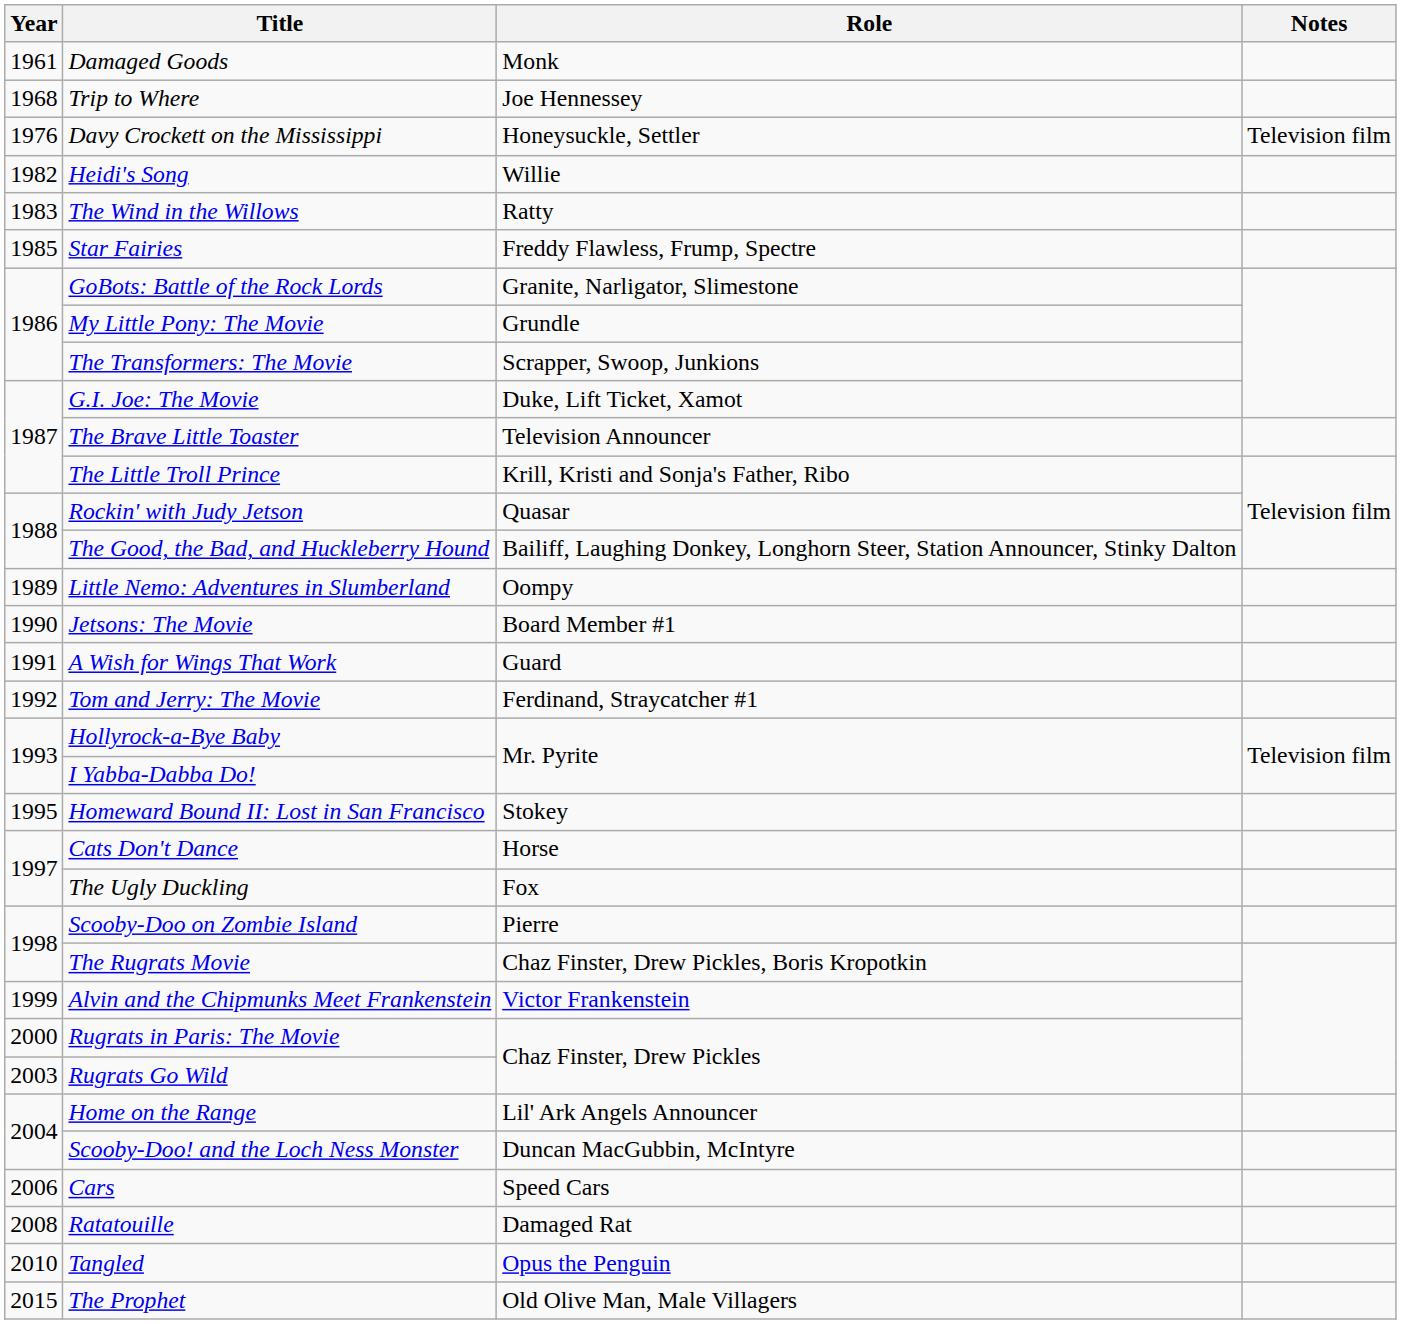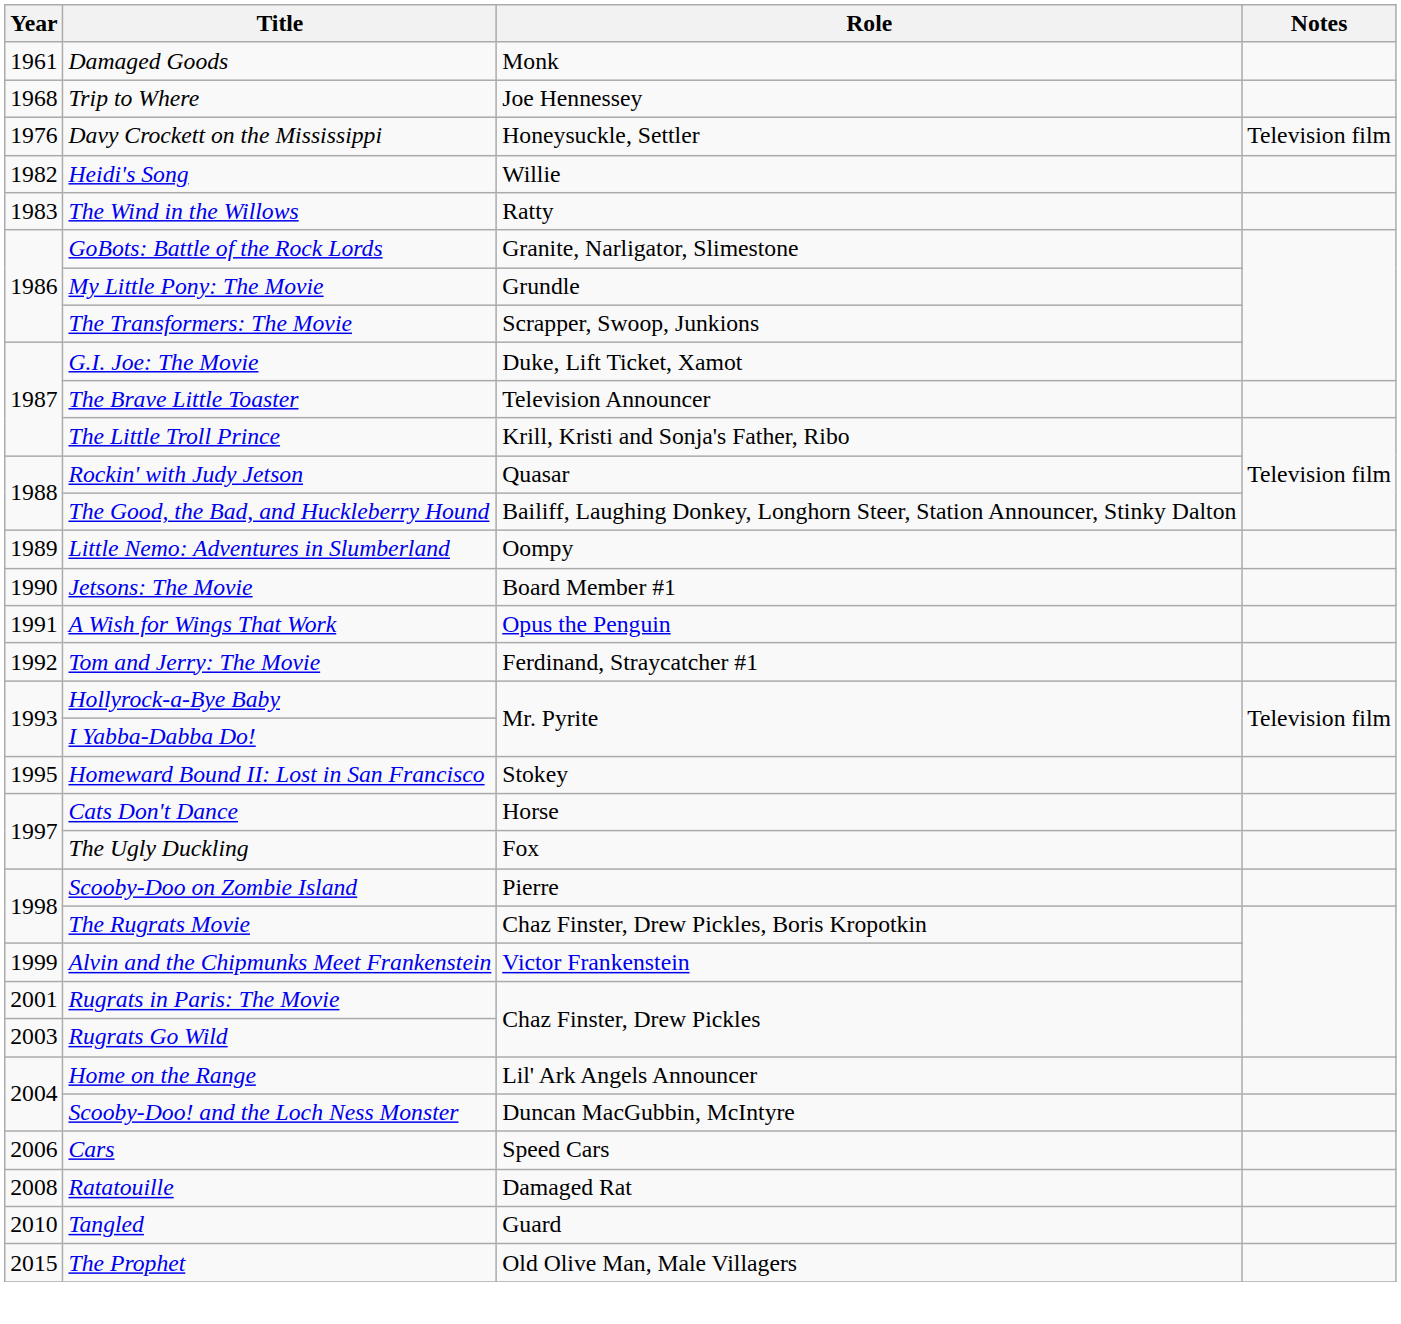 <table class="wikitable">
 <tr>
 <th>Year</th>
 <th>Title</th>
 <th>Role</th>
 <th>Notes</th>
 </tr>
 <tr>
 <td>1961</td>
 <td><em>Damaged Goods</em></td>
 <td>Monk</td>
 <td></td>
 </tr>
 <tr>
 <td>1968</td>
 <td><em>Trip to Where</em></td>
 <td>Joe Hennessey</td>
 <td></td>
 </tr>
 <tr>
 <td>1976</td>
 <td><em>Davy Crockett on the Mississippi</em></td>
 <td>Honeysuckle, Settler</td>
 <td>Television film</td>
 </tr>
 <tr>
 <td>1982</td>
 <td><em><a href='#'>Heidi's Song</a></em></td>
 <td>Willie</td>
 <td></td>
 </tr>
 <tr>
 <td>1983</td>
 <td><em><a href='#'>The Wind in the Willows</a></em></td>
 <td>Ratty</td>
-<td></td>
-</tr>
-<tr>
-<td>1985</td>
-<td><em><a href='#'>Star Fairies</a></em></td>
-<td>Freddy Flawless, Frump, Spectre</td>
 <td></td>
 </tr>
 <tr>
 <td rowspan="3">1986</td>
 <td><em><a href='#'>GoBots: Battle of the Rock Lords</a></em></td>
 <td>Granite, Narligator, Slimestone</td>
 <td rowspan="4"></td>
 </tr>
 <tr>
 <td><em><a href='#'>My Little Pony: The Movie</a></em></td>
 <td>Grundle</td>
 </tr>
 <tr>
 <td><em><a href='#'>The Transformers: The Movie</a></em></td>
 <td>Scrapper, Swoop, Junkions</td>
 </tr>
 <tr>
 <td rowspan="3">1987</td>
 <td><em><a href='#'>G.I. Joe: The Movie</a></em></td>
 <td>Duke, Lift Ticket, Xamot</td>
 </tr>
 <tr>
 <td><em><a href='#'>The Brave Little Toaster</a></em></td>
 <td>Television Announcer</td>
 <td></td>
 </tr>
 <tr>
 <td><em><a href='#'>The Little Troll Prince</a></em></td>
 <td>Krill, Kristi and Sonja's Father, Ribo</td>
 <td rowspan="3">Television film</td>
 </tr>
 <tr>
 <td rowspan="2">1988</td>
 <td><em><a href='#'>Rockin' with Judy Jetson</a></em></td>
 <td>Quasar</td>
 </tr>
 <tr>
 <td><em><a href='#'>The Good, the Bad, and Huckleberry Hound</a></em></td>
 <td>Bailiff, Laughing Donkey, Longhorn Steer, Station Announcer, Stinky Dalton</td>
 </tr>
 <tr>
 <td>1989</td>
 <td><em><a href='#'>Little Nemo: Adventures in Slumberland</a></em></td>
 <td>Oompy</td>
 <td></td>
 </tr>
 <tr>
 <td>1990</td>
 <td><em><a href='#'>Jetsons: The Movie</a></em></td>
 <td>Board Member #1</td>
 <td></td>
 </tr>
 <tr>
 <td>1991</td>
 <td><em><a href='#'>A Wish for Wings That Work</a></em></td>
-<td>Guard</td>
+<td><a href='#'>Opus the Penguin</a></td>
 <td></td>
 </tr>
 <tr>
 <td>1992</td>
 <td><em><a href='#'>Tom and Jerry: The Movie</a></em></td>
 <td>Ferdinand, Straycatcher #1</td>
 <td></td>
 </tr>
 <tr>
 <td rowspan="2">1993</td>
 <td><em><a href='#'>Hollyrock-a-Bye Baby</a></em></td>
 <td rowspan="2">Mr. Pyrite</td>
 <td rowspan="2">Television film</td>
 </tr>
 <tr>
 <td><em><a href='#'>I Yabba-Dabba Do!</a></em></td>
 </tr>
 <tr>
 <td>1995</td>
 <td><em><a href='#'>Homeward Bound II: Lost in San Francisco</a></em></td>
 <td>Stokey</td>
 <td></td>
 </tr>
 <tr>
 <td rowspan="2">1997</td>
 <td><em><a href='#'>Cats Don't Dance</a></em></td>
 <td>Horse</td>
 <td></td>
 </tr>
 <tr>
 <td><em>The Ugly Duckling</em></td>
 <td>Fox</td>
 <td></td>
 </tr>
 <tr>
 <td rowspan="2">1998</td>
 <td><em><a href='#'>Scooby-Doo on Zombie Island</a></em></td>
 <td>Pierre</td>
 <td></td>
 </tr>
 <tr>
 <td><em><a href='#'>The Rugrats Movie</a></em></td>
 <td>Chaz Finster, Drew Pickles, Boris Kropotkin</td>
 <td rowspan="4"></td>
 </tr>
 <tr>
 <td>1999</td>
 <td><em><a href='#'>Alvin and the Chipmunks Meet Frankenstein</a></em></td>
 <td><a href='#'>Victor Frankenstein</a></td>
 </tr>
 <tr>
-<td>2000</td>
+<td>2001</td>
 <td><em><a href='#'>Rugrats in Paris: The Movie</a></em></td>
 <td rowspan="2">Chaz Finster, Drew Pickles</td>
 </tr>
 <tr>
 <td>2003</td>
 <td><em><a href='#'>Rugrats Go Wild</a></em></td>
 </tr>
 <tr>
 <td rowspan="2">2004</td>
 <td><em><a href='#'>Home on the Range</a></em></td>
 <td>Lil' Ark Angels Announcer</td>
 <td></td>
 </tr>
 <tr>
 <td><em><a href='#'>Scooby-Doo! and the Loch Ness Monster</a></em></td>
 <td>Duncan MacGubbin, McIntyre</td>
 <td></td>
 </tr>
 <tr>
 <td>2006</td>
 <td><em><a href='#'>Cars</a></em></td>
 <td>Speed Cars</td>
 <td></td>
 </tr>
 <tr>
 <td>2008</td>
 <td><em><a href='#'>Ratatouille</a></em></td>
 <td>Damaged Rat</td>
 <td></td>
 </tr>
 <tr>
 <td>2010</td>
 <td><em><a href='#'>Tangled</a></em></td>
-<td><a href='#'>Opus the Penguin</a></td>
+<td>Guard</td>
 <td></td>
 </tr>
 <tr>
 <td>2015</td>
 <td><em><a href='#'>The Prophet</a></em></td>
 <td>Old Olive Man, Male Villagers</td>
 <td></td>
 </tr>
 </table>
